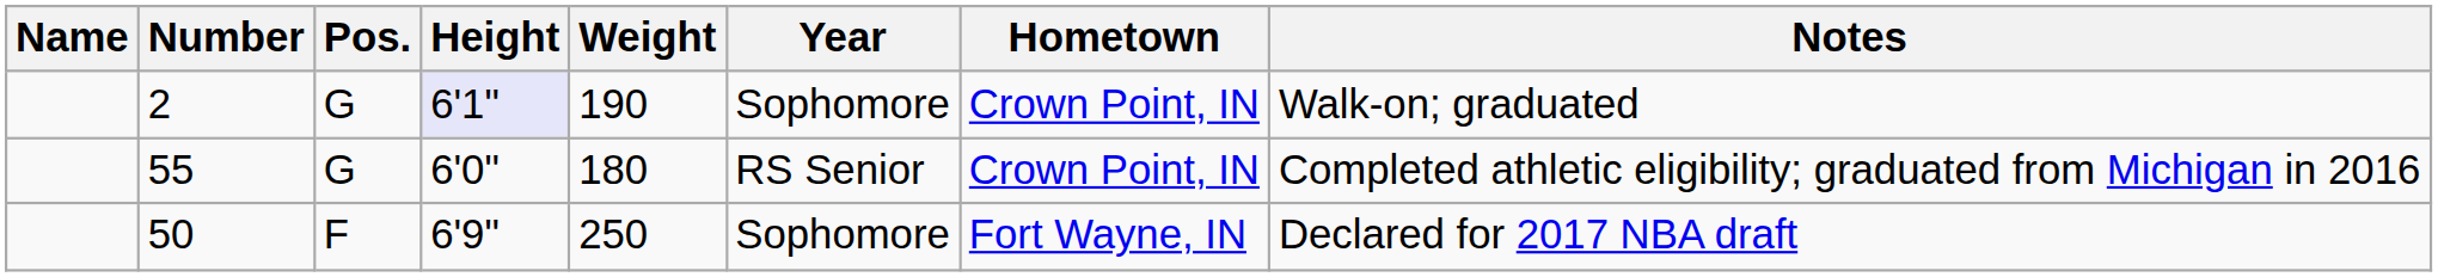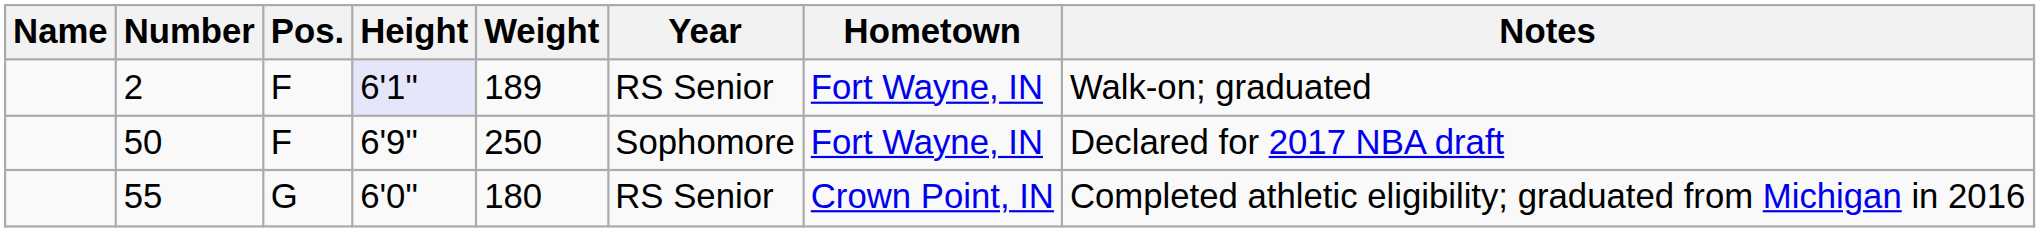 <table class="wikitable sortable" border="1">
 <tr>
 <th>Name</th>
 <th>Number</th>
 <th>Pos.</th>
 <th>Height</th>
 <th>Weight</th>
 <th>Year</th>
 <th>Hometown</th>
 <th class="unsortable">Notes</th>
 </tr>
 <tr>
 <td></td>
 <td>2</td>
-<td>G</td>
+<td>F</td>
 <td style="background: lavender;">6'1"</td>
-<td>190</td>
+<td>189</td>
+<td>RS Senior</td>
+<td><a href='#'>Fort Wayne, IN</a></td>
+<td>Walk-on; graduated</td>
+</tr>
+<tr>
+<td></td>
+<td>50</td>
+<td>F</td>
+<td>6'9"</td>
+<td>250</td>
 <td>Sophomore</td>
-<td><a href='#'>Crown Point, IN</a></td>
-<td>Walk-on; graduated</td>
+<td><a href='#'>Fort Wayne, IN</a></td>
+<td>Declared for <a href='#'>2017 NBA draft</a></td>
 </tr>
 <tr>
 <td></td>
 <td>55</td>
 <td>G</td>
 <td>6'0"</td>
 <td>180</td>
 <td>RS Senior</td>
 <td><a href='#'>Crown Point, IN</a></td>
 <td>Completed athletic eligibility; graduated from <a href='#'>Michigan</a> in 2016</td>
 </tr>
-<tr>
-<td></td>
-<td>50</td>
-<td>F</td>
-<td>6'9"</td>
-<td>250</td>
-<td>Sophomore</td>
-<td><a href='#'>Fort Wayne, IN</a></td>
-<td>Declared for <a href='#'>2017 NBA draft</a></td>
-</tr>
 </table>
